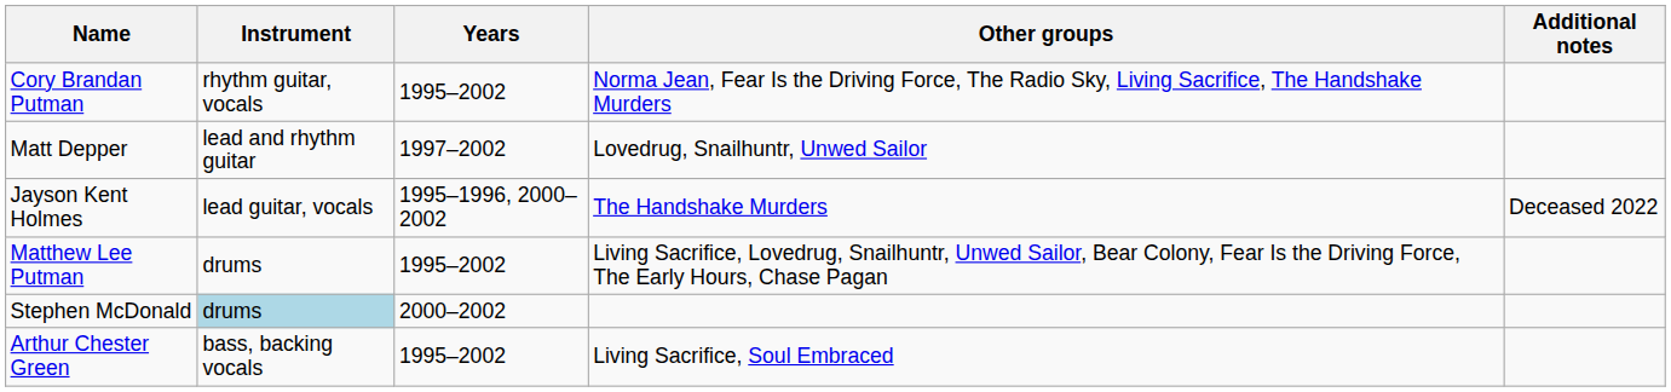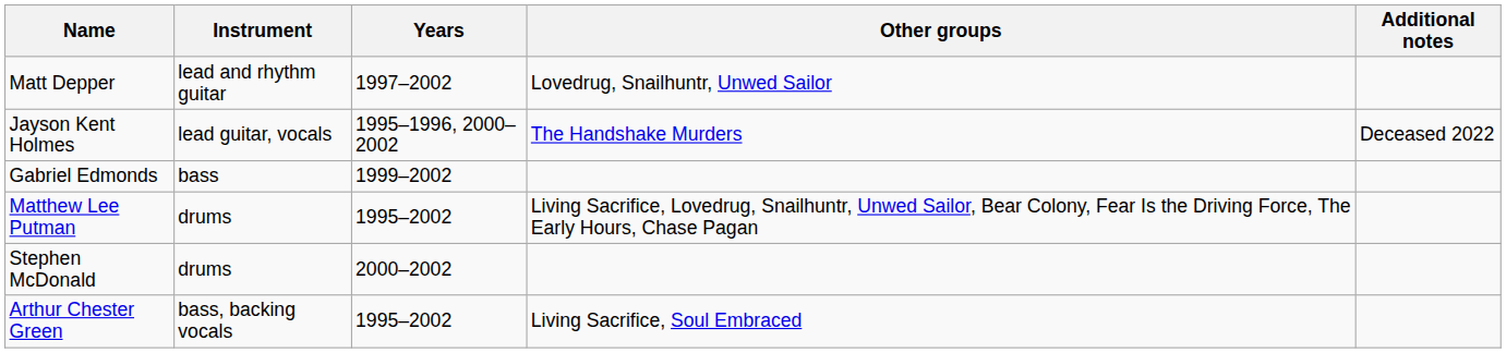 <table class="wikitable">
 <tr>
 <th>Name</th>
 <th>Instrument</th>
 <th>Years</th>
 <th>Other groups</th>
 <th>Additional notes</th>
-</tr>
-<tr>
-<td><a href='#'>Cory Brandan Putman</a></td>
-<td>rhythm guitar, vocals</td>
-<td>1995–2002</td>
-<td><a href='#'>Norma Jean</a>, Fear Is the Driving Force, The Radio Sky, <a href='#'>Living Sacrifice</a>, <a href='#'>The Handshake Murders</a></td>
-<td></td>
 </tr>
 <tr>
 <td>Matt Depper</td>
 <td>lead and rhythm guitar</td>
 <td>1997–2002</td>
 <td>Lovedrug, Snailhuntr, <a href='#'>Unwed Sailor</a></td>
 <td></td>
 </tr>
 <tr>
 <td>Jayson Kent Holmes</td>
 <td>lead guitar, vocals</td>
 <td>1995–1996, 2000–2002</td>
 <td><a href='#'>The Handshake Murders</a></td>
 <td>Deceased 2022</td>
 </tr>
 <tr>
+<td>Gabriel Edmonds</td>
+<td>bass</td>
+<td>1999–2002</td>
+<td></td>
+<td></td>
+</tr>
+<tr>
 <td><a href='#'>Matthew Lee Putman</a></td>
 <td>drums</td>
 <td>1995–2002</td>
 <td>Living Sacrifice, Lovedrug, Snailhuntr, <a href='#'>Unwed Sailor</a>, Bear Colony, Fear Is the Driving Force, The Early Hours, Chase Pagan</td>
 <td></td>
 </tr>
 <tr>
 <td>Stephen McDonald</td>
-<td style="background: lightblue;">drums</td>
+<td>drums</td>
 <td>2000–2002</td>
 <td></td>
 <td></td>
 </tr>
 <tr>
 <td><a href='#'>Arthur Chester Green</a></td>
 <td>bass, backing vocals</td>
 <td>1995–2002</td>
 <td>Living Sacrifice, <a href='#'>Soul Embraced</a></td>
 <td></td>
 </tr>
 </table>
